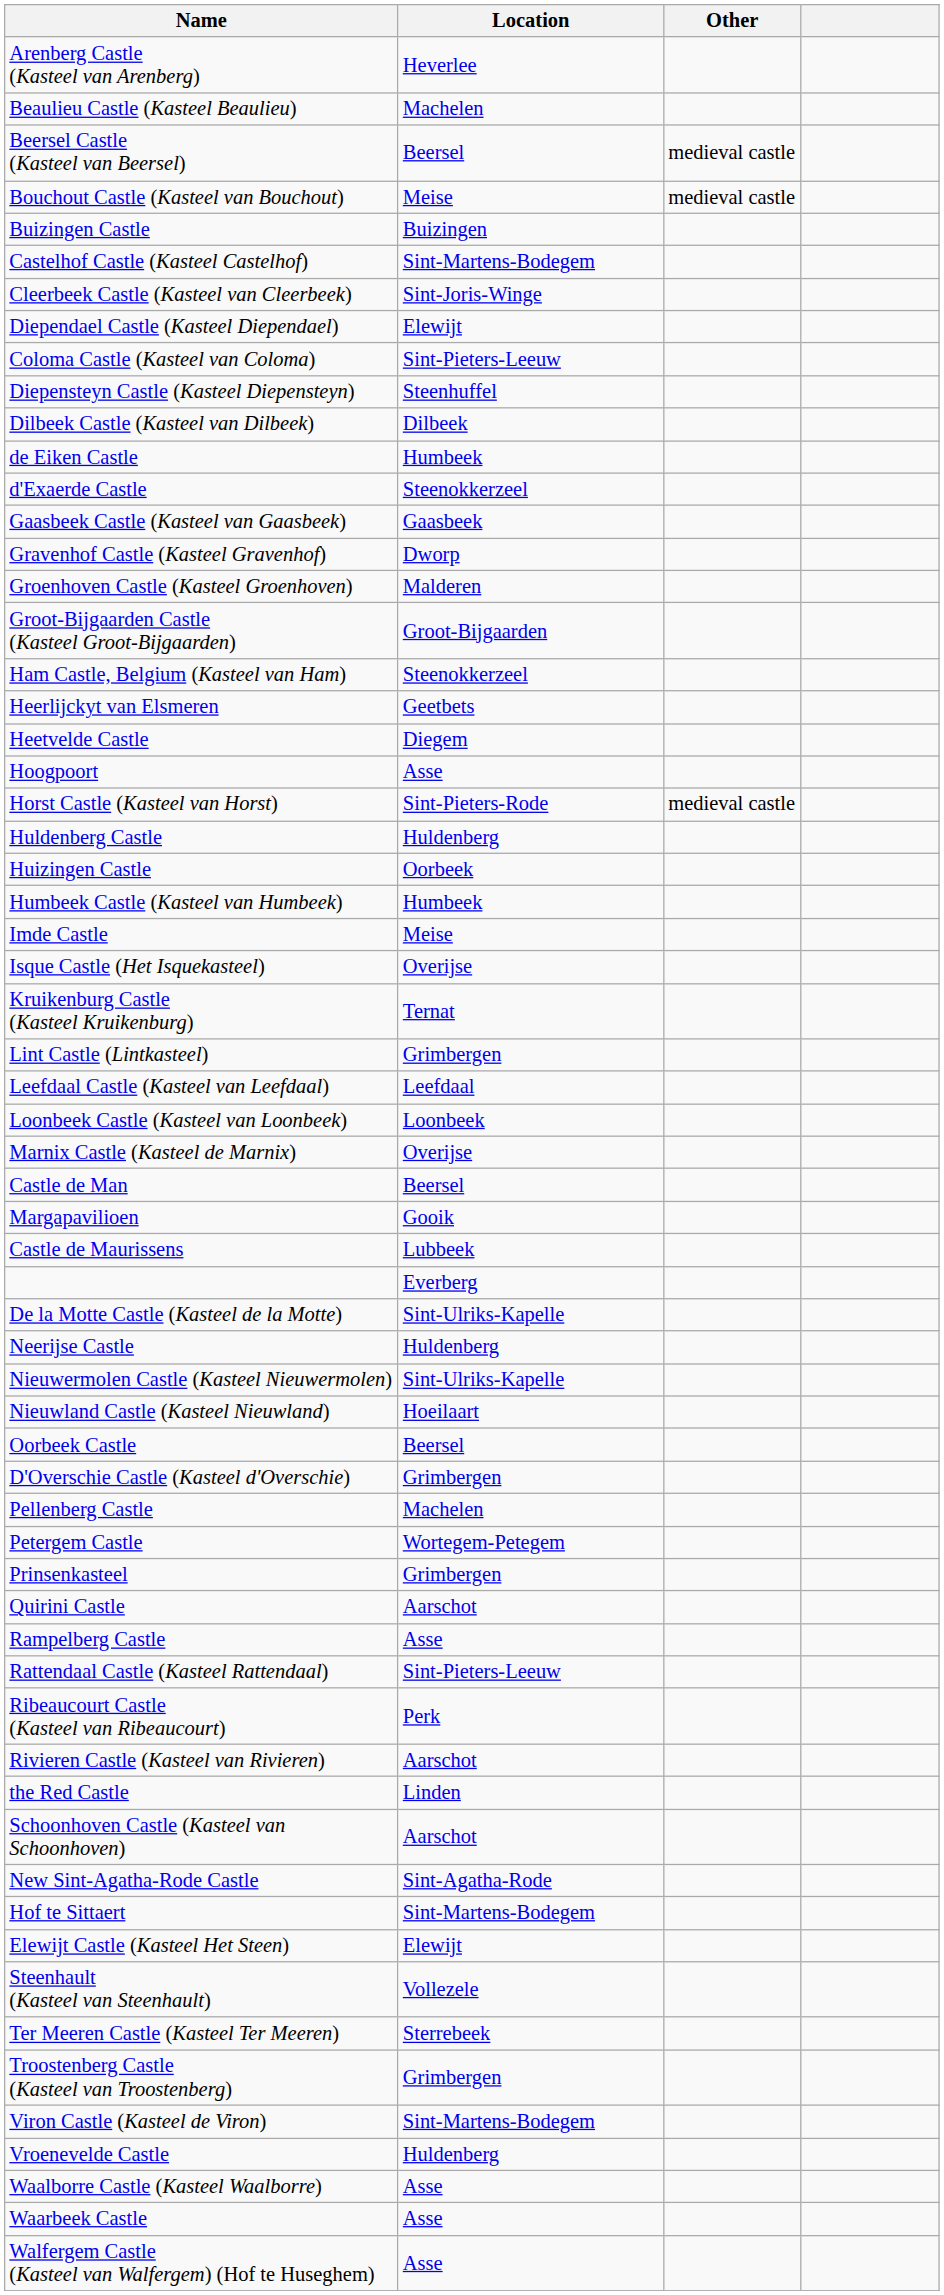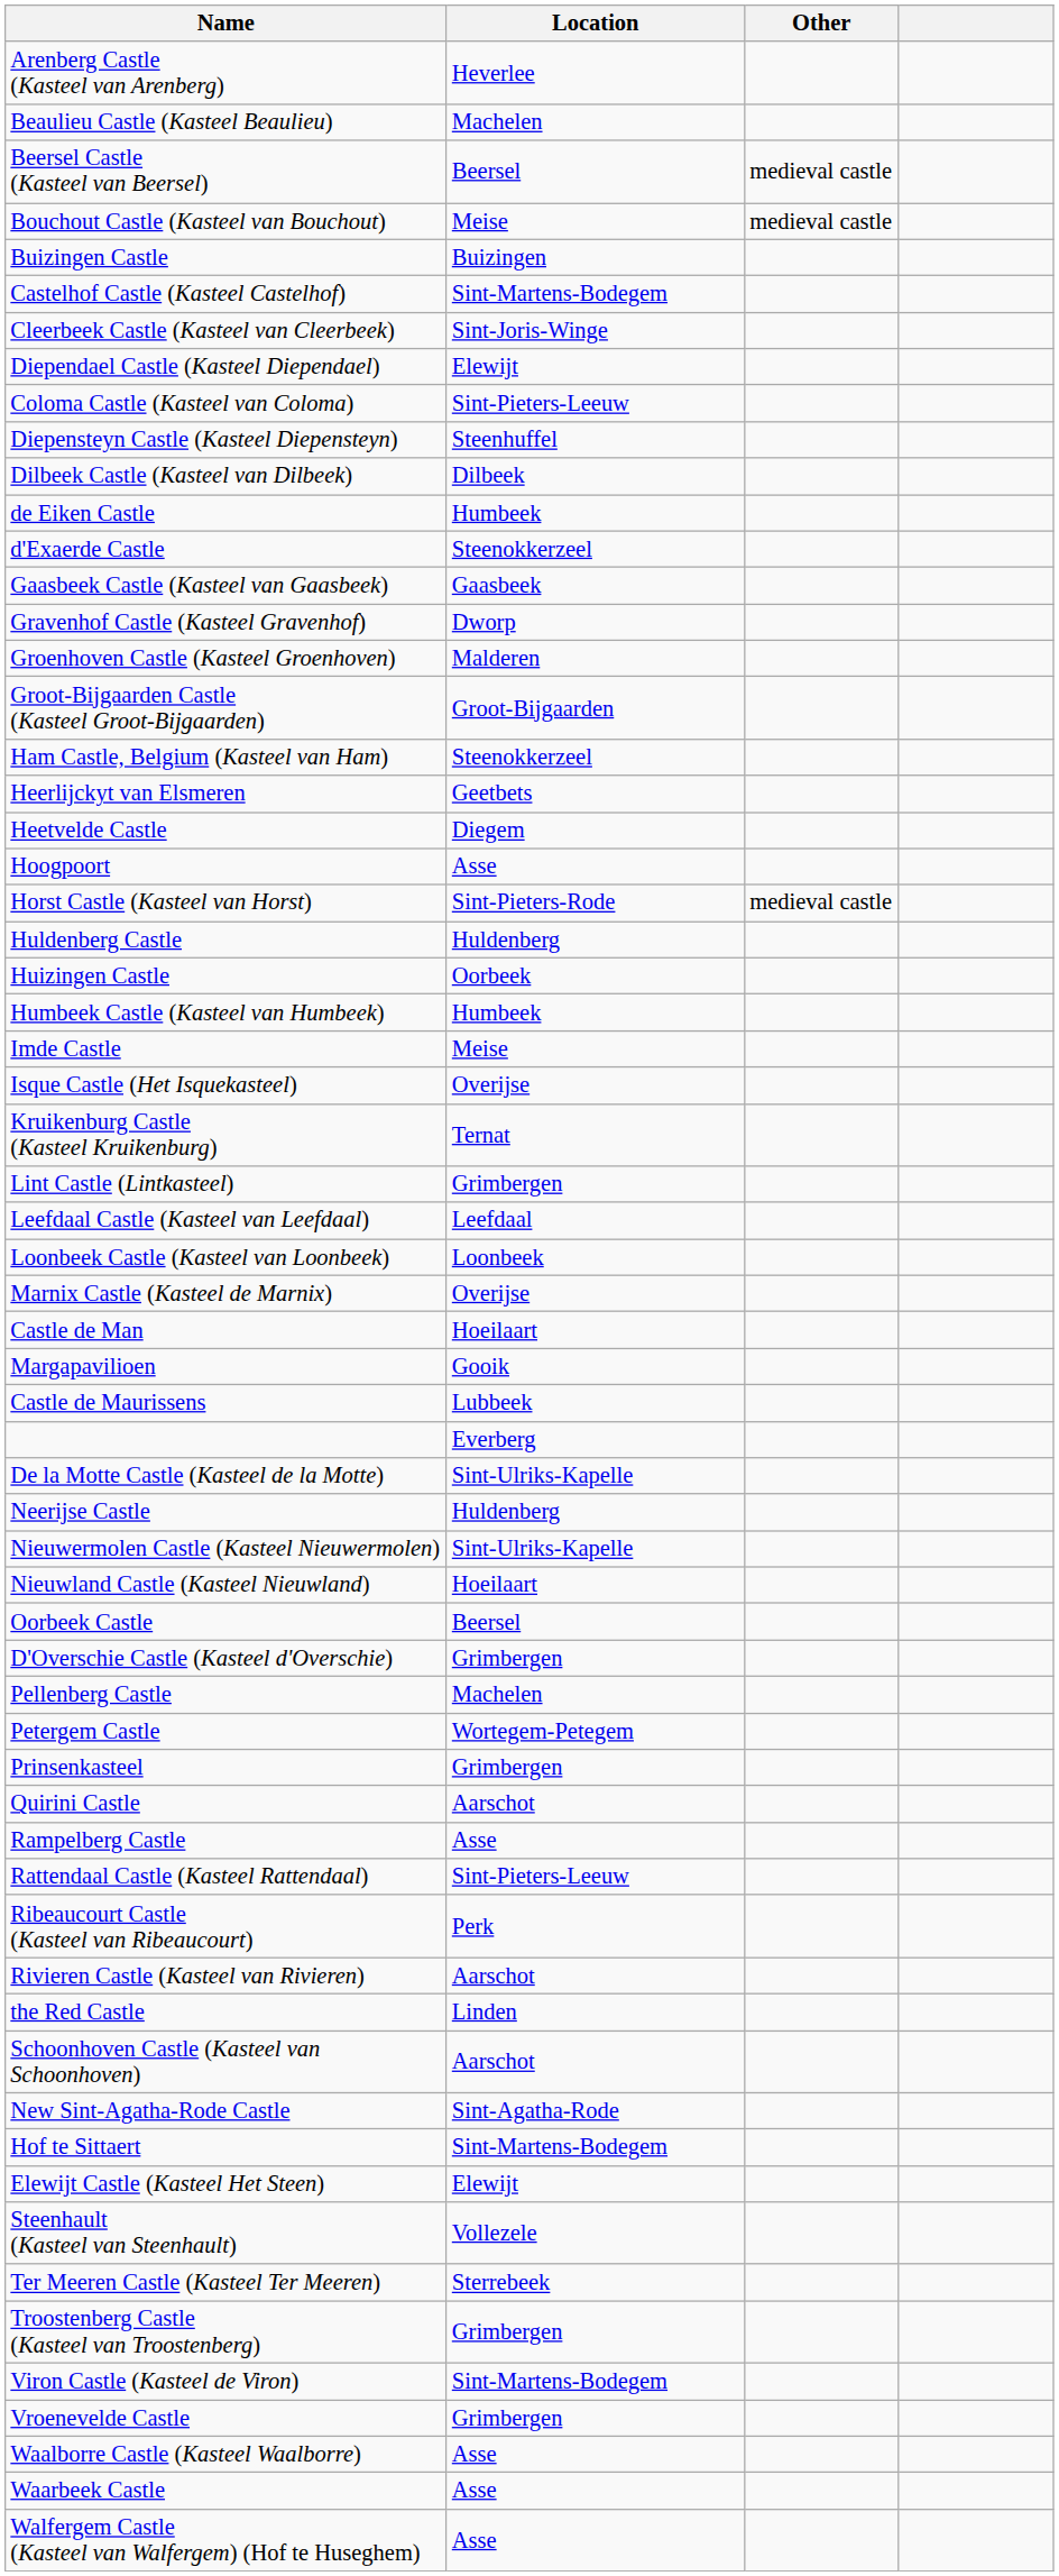 <table class="wikitable sortable">
 <tr>
 <th width=300>Name</th>
 <th width=200>Location</th>
 <th width=100>Other</th>
 <th width=100></th>
 </tr>
 <tr>
 <td><a href='#'>Arenberg Castle</a> <br>(<em>Kasteel van Arenberg</em>)</td>
 <td><a href='#'>Heverlee</a></td>
 <td></td>
 <td></td>
 </tr>
 <tr>
 <td><a href='#'>Beaulieu Castle</a> (<em>Kasteel Beaulieu</em>)</td>
 <td><a href='#'>Machelen</a></td>
 <td></td>
 <td></td>
 </tr>
 <tr>
 <td><a href='#'>Beersel Castle</a> <br>(<em>Kasteel van Beersel</em>)</td>
 <td><a href='#'>Beersel</a> </td>
 <td>medieval castle</td>
 <td></td>
 </tr>
 <tr>
 <td><a href='#'>Bouchout Castle</a> (<em>Kasteel van Bouchout</em>)</td>
 <td><a href='#'>Meise</a> </td>
 <td>medieval castle</td>
 <td></td>
 </tr>
 <tr>
 <td><a href='#'>Buizingen Castle</a></td>
 <td><a href='#'>Buizingen</a></td>
 <td></td>
 <td></td>
 </tr>
 <tr>
 <td><a href='#'>Castelhof Castle</a> (<em>Kasteel Castelhof</em>)</td>
 <td><a href='#'>Sint-Martens-Bodegem</a></td>
 <td></td>
 <td></td>
 </tr>
 <tr>
 <td><a href='#'>Cleerbeek Castle</a> (<em>Kasteel van Cleerbeek</em>)</td>
 <td><a href='#'>Sint-Joris-Winge</a></td>
 <td></td>
 <td></td>
 </tr>
 <tr>
 <td><a href='#'>Diependael Castle</a> (<em>Kasteel Diependael</em>)</td>
 <td><a href='#'>Elewijt</a></td>
 <td></td>
 <td></td>
 </tr>
 <tr>
 <td><a href='#'>Coloma Castle</a> (<em>Kasteel van Coloma</em>)</td>
 <td><a href='#'>Sint-Pieters-Leeuw</a></td>
 <td></td>
 <td></td>
 </tr>
 <tr>
 <td><a href='#'>Diepensteyn Castle</a> (<em>Kasteel Diepensteyn</em>)</td>
 <td><a href='#'>Steenhuffel</a></td>
 <td></td>
 <td></td>
 </tr>
 <tr>
 <td><a href='#'>Dilbeek Castle</a> (<em>Kasteel van Dilbeek</em>)</td>
 <td><a href='#'>Dilbeek</a></td>
 <td></td>
 <td></td>
 </tr>
 <tr>
 <td><a href='#'>de Eiken Castle</a></td>
 <td><a href='#'>Humbeek</a></td>
 <td></td>
 <td></td>
 </tr>
 <tr>
 <td><a href='#'>d'Exaerde Castle</a></td>
 <td><a href='#'>Steenokkerzeel</a></td>
 <td></td>
 <td></td>
 </tr>
 <tr>
 <td><a href='#'>Gaasbeek Castle</a> (<em>Kasteel van Gaasbeek</em>)</td>
 <td><a href='#'>Gaasbeek</a></td>
 <td></td>
 <td></td>
 </tr>
 <tr>
 <td><a href='#'>Gravenhof Castle</a> (<em>Kasteel Gravenhof</em>)</td>
 <td><a href='#'>Dworp</a></td>
 <td></td>
 <td></td>
 </tr>
 <tr>
 <td><a href='#'>Groenhoven Castle</a> (<em>Kasteel Groenhoven</em>)</td>
 <td><a href='#'>Malderen</a></td>
 <td></td>
 </tr>
 <tr>
 <td><a href='#'>Groot-Bijgaarden Castle</a> <br>(<em>Kasteel Groot-Bijgaarden</em>)</td>
 <td><a href='#'>Groot-Bijgaarden</a></td>
 <td></td>
 <td></td>
 </tr>
 <tr>
 <td><a href='#'>Ham Castle, Belgium</a> (<em>Kasteel van Ham</em>)</td>
 <td><a href='#'>Steenokkerzeel</a></td>
 <td></td>
 <td></td>
 </tr>
 <tr>
 <td><a href='#'>Heerlijckyt van Elsmeren</a></td>
 <td><a href='#'>Geetbets</a></td>
 <td></td>
 <td></td>
 </tr>
 <tr `>
 <td><a href='#'>Heetvelde Castle</a></td>
 <td><a href='#'>Diegem</a></td>
 <td></td>
 <td></td>
 </tr>
 <tr>
 <td><a href='#'>Hoogpoort</a></td>
 <td><a href='#'>Asse</a></td>
 <td></td>
 <td></td>
 </tr>
 <tr>
 <td><a href='#'>Horst Castle</a> (<em>Kasteel van Horst</em>)</td>
 <td><a href='#'>Sint-Pieters-Rode</a> </td>
 <td>medieval castle</td>
 <td></td>
 </tr>
 <tr>
 <td><a href='#'>Huldenberg Castle</a></td>
 <td><a href='#'>Huldenberg</a></td>
 <td></td>
 <td></td>
 </tr>
 <tr>
 <td><a href='#'>Huizingen Castle</a></td>
 <td><a href='#'>Oorbeek</a></td>
 <td></td>
 <td></td>
 </tr>
 <tr>
 <td><a href='#'>Humbeek Castle</a> (<em>Kasteel van Humbeek</em>)</td>
 <td><a href='#'>Humbeek</a></td>
 <td></td>
 <td></td>
 </tr>
 <tr>
 <td><a href='#'>Imde Castle</a></td>
 <td><a href='#'>Meise</a></td>
 <td></td>
 <td></td>
 </tr>
 <tr>
 <td><a href='#'>Isque Castle</a> (<em>Het Isquekasteel</em>)</td>
 <td><a href='#'>Overijse</a></td>
 <td></td>
 <td></td>
 </tr>
 <tr>
 <td><a href='#'>Kruikenburg Castle</a> <br>(<em>Kasteel Kruikenburg</em>)</td>
 <td><a href='#'>Ternat</a></td>
 <td></td>
 <td></td>
 </tr>
 <tr>
 <td><a href='#'>Lint Castle</a> (<em>Lintkasteel</em>)</td>
 <td><a href='#'>Grimbergen</a></td>
 <td></td>
 <td></td>
 </tr>
 <tr>
 <td><a href='#'>Leefdaal Castle</a> (<em>Kasteel van Leefdaal</em>)</td>
 <td><a href='#'>Leefdaal</a></td>
 <td></td>
 <td></td>
 </tr>
 <tr>
 <td><a href='#'>Loonbeek Castle</a> (<em>Kasteel van Loonbeek</em>)</td>
 <td><a href='#'>Loonbeek</a></td>
 <td></td>
 <td></td>
 </tr>
 <tr>
 <td><a href='#'>Marnix Castle</a> (<em>Kasteel de Marnix</em>)</td>
 <td><a href='#'>Overijse</a></td>
 <td></td>
 <td></td>
 </tr>
 <tr>
 <td><a href='#'>Castle de Man</a></td>
-<td><a href='#'>Beersel</a> </td>
+<td><a href='#'>Hoeilaart</a></td>
 <td></td>
 <td></td>
 </tr>
 <tr>
 <td><a href='#'>Margapavilioen</a></td>
 <td><a href='#'>Gooik</a></td>
 <td></td>
 <td></td>
 </tr>
 <tr>
 <td><a href='#'>Castle de Maurissens</a></td>
 <td><a href='#'>Lubbeek</a></td>
 <td></td>
 <td></td>
 </tr>
 <tr>
 <td></td>
 <td><a href='#'>Everberg</a></td>
 <td></td>
 <td></td>
 </tr>
 <tr>
 <td><a href='#'>De la Motte Castle</a> (<em>Kasteel de la Motte</em>)</td>
 <td><a href='#'>Sint-Ulriks-Kapelle</a></td>
 <td></td>
 <td></td>
 </tr>
 <tr>
 <td><a href='#'>Neerijse Castle</a></td>
 <td><a href='#'>Huldenberg</a></td>
 <td></td>
 <td></td>
 </tr>
 <tr>
 <td><a href='#'>Nieuwermolen Castle</a> (<em>Kasteel Nieuwermolen</em>)</td>
 <td><a href='#'>Sint-Ulriks-Kapelle</a></td>
 <td></td>
 <td></td>
 </tr>
 <tr>
 <td><a href='#'>Nieuwland Castle</a> (<em>Kasteel Nieuwland</em>)</td>
 <td><a href='#'>Hoeilaart</a></td>
 <td></td>
 <td></td>
 </tr>
 <tr>
 <td><a href='#'>Oorbeek Castle</a></td>
 <td><a href='#'>Beersel</a></td>
 <td></td>
 <td></td>
 </tr>
 <tr>
 <td><a href='#'>D'Overschie Castle</a> (<em>Kasteel d'Overschie</em>)</td>
 <td><a href='#'>Grimbergen</a></td>
 <td></td>
 <td></td>
 </tr>
 <tr>
 <td><a href='#'>Pellenberg Castle</a></td>
 <td><a href='#'>Machelen</a></td>
 <td></td>
 <td></td>
 </tr>
 <tr>
 <td><a href='#'>Petergem Castle</a></td>
 <td><a href='#'>Wortegem-Petegem</a></td>
 <td></td>
 <td></td>
 </tr>
 <tr>
 <td><a href='#'>Prinsenkasteel</a></td>
 <td><a href='#'>Grimbergen</a></td>
 <td></td>
 <td></td>
 </tr>
 <tr>
 <td><a href='#'>Quirini Castle</a></td>
 <td><a href='#'>Aarschot</a></td>
 <td></td>
 <td></td>
 </tr>
 <tr>
 <td><a href='#'>Rampelberg Castle</a></td>
 <td><a href='#'>Asse</a></td>
 <td></td>
 <td></td>
 </tr>
 <tr>
 <td><a href='#'>Rattendaal Castle</a> (<em>Kasteel Rattendaal</em>)</td>
 <td><a href='#'>Sint-Pieters-Leeuw</a></td>
 <td></td>
 <td></td>
 </tr>
 <tr>
 <td><a href='#'>Ribeaucourt Castle</a> <br>(<em>Kasteel van Ribeaucourt</em>)</td>
 <td><a href='#'>Perk</a></td>
 <td></td>
 <td></td>
 </tr>
 <tr>
 <td><a href='#'>Rivieren Castle</a> (<em>Kasteel van Rivieren</em>)</td>
 <td><a href='#'>Aarschot</a></td>
 <td></td>
 </tr>
 <tr>
 <td><a href='#'>the Red Castle</a></td>
 <td><a href='#'>Linden</a></td>
 <td></td>
 <td></td>
 </tr>
 <tr>
 <td><a href='#'>Schoonhoven Castle</a> (<em>Kasteel van Schoonhoven</em>)</td>
 <td><a href='#'>Aarschot</a></td>
 <td></td>
 <td></td>
 </tr>
 <tr>
 <td><a href='#'>New Sint-Agatha-Rode Castle</a></td>
 <td><a href='#'>Sint-Agatha-Rode</a></td>
 <td></td>
 <td></td>
 </tr>
 <tr>
 <td><a href='#'>Hof te Sittaert</a></td>
 <td><a href='#'>Sint-Martens-Bodegem</a></td>
 <td></td>
 </tr>
 <tr>
 <td><a href='#'>Elewijt Castle</a> (<em>Kasteel Het Steen</em>)</td>
 <td><a href='#'>Elewijt</a></td>
 <td></td>
 <td></td>
 </tr>
 <tr>
 <td><a href='#'>Steenhault</a> <br>(<em>Kasteel van Steenhault</em>)</td>
 <td><a href='#'>Vollezele</a></td>
 <td></td>
 <td></td>
 </tr>
 <tr>
 <td><a href='#'>Ter Meeren Castle</a> (<em>Kasteel Ter Meeren</em>)</td>
 <td><a href='#'>Sterrebeek</a></td>
 <td></td>
 <td></td>
 </tr>
 <tr>
 <td><a href='#'>Troostenberg Castle</a> <br>(<em>Kasteel van Troostenberg</em>)</td>
 <td><a href='#'>Grimbergen</a></td>
 <td></td>
 <td></td>
 </tr>
 <tr>
 <td><a href='#'>Viron Castle</a> (<em>Kasteel de Viron</em>)</td>
 <td><a href='#'>Sint-Martens-Bodegem</a></td>
 <td></td>
 <td></td>
 </tr>
 <tr>
 <td><a href='#'>Vroenevelde Castle</a></td>
-<td><a href='#'>Huldenberg</a></td>
+<td><a href='#'>Grimbergen</a></td>
 <td></td>
 <td></td>
 </tr>
 <tr>
 <td><a href='#'>Waalborre Castle</a> (<em>Kasteel Waalborre</em>)</td>
 <td><a href='#'>Asse</a></td>
 <td></td>
 <td></td>
 </tr>
 <tr>
 <td><a href='#'>Waarbeek Castle</a></td>
 <td><a href='#'>Asse</a></td>
 <td></td>
 <td></td>
 </tr>
 <tr>
 <td><a href='#'>Walfergem Castle</a> <br>(<em>Kasteel van Walfergem</em>) (Hof te Huseghem)</td>
 <td><a href='#'>Asse</a></td>
 <td></td>
 <td></td>
 </tr>
 </table>
